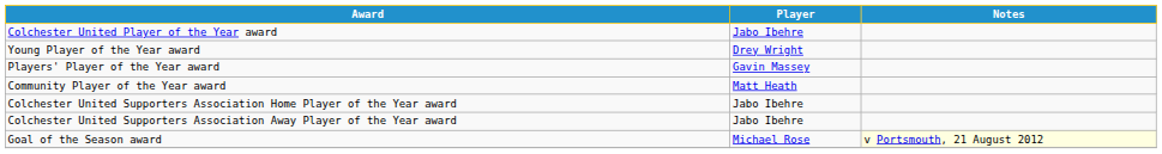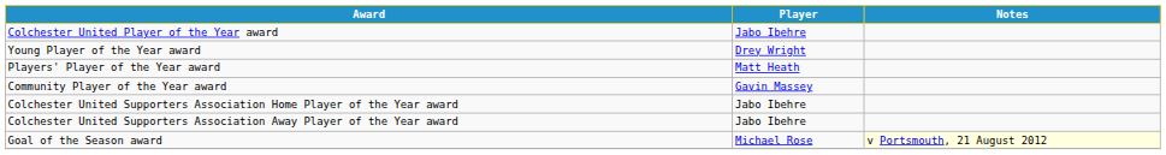 <table class="wikitable" style="text-align:center; font-size:90%; width:100%;">
 <tr>
 <th style="background:#2191CC; color:white; border:1px solid #F7C408; text-align:center;">Award</th>
 <th style="background:#2191CC; color:white; border:1px solid #F7C408; text-align:center;">Player</th>
 <th style="background:#2191CC; color:white; border:1px solid #F7C408; text-align:center;">Notes</th>
 </tr>
 <tr>
 <td align="left"><a href='#'>Colchester United Player of the Year</a> award</td>
 <td align="left"> <a href='#'>Jabo Ibehre</a></td>
 <td align="left"></td>
 </tr>
 <tr>
 <td align="left">Young Player of the Year award</td>
 <td align="left"> <a href='#'>Drey Wright</a></td>
 <td align="left"></td>
 </tr>
 <tr>
 <td align="left">Players' Player of the Year award</td>
-<td align="left"> <a href='#'>Gavin Massey</a></td>
+<td align="left"> <a href='#'>Matt Heath</a></td>
 <td align="left"></td>
 </tr>
 <tr>
 <td align="left">Community Player of the Year award</td>
-<td align="left"> <a href='#'>Matt Heath</a></td>
+<td align="left"> <a href='#'>Gavin Massey</a></td>
 <td align="left"></td>
 </tr>
 <tr>
 <td align="left">Colchester United Supporters Association Home Player of the Year award</td>
 <td align="left"> Jabo Ibehre</td>
 <td align="left"></td>
 </tr>
 <tr>
 <td align="left">Colchester United Supporters Association Away Player of the Year award</td>
 <td align="left"> Jabo Ibehre</td>
 <td align="left"></td>
 </tr>
 <tr>
 <td align="left">Goal of the Season award</td>
 <td align="left"> <a href='#'>Michael Rose</a></td>
 <td align="left" style="background: lightyellow;">v <a href='#'>Portsmouth</a>, 21 August 2012</td>
 </tr>
 <tr>
 </tr>
 </table>
